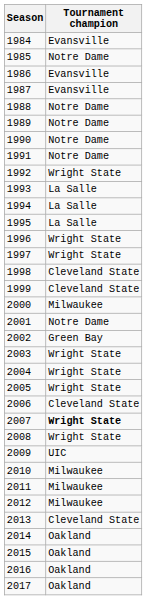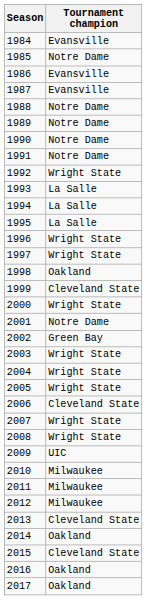 <table class="wikitable sortable">
 <tr>
 <th>Season</th>
 <th>Tournament<br>champion</th>
 </tr>
 <tr>
 <td>1984</td>
 <td>Evansville</td>
 </tr>
 <tr>
 <td>1985</td>
 <td>Notre Dame</td>
 </tr>
 <tr>
 <td>1986</td>
 <td>Evansville</td>
 </tr>
 <tr>
 <td>1987</td>
 <td>Evansville</td>
 </tr>
 <tr>
 <td>1988</td>
 <td>Notre Dame</td>
 </tr>
 <tr>
 <td>1989</td>
 <td>Notre Dame</td>
 </tr>
 <tr>
 <td>1990</td>
 <td>Notre Dame</td>
 </tr>
 <tr>
 <td>1991</td>
 <td>Notre Dame</td>
 </tr>
 <tr>
 <td>1992</td>
 <td>Wright State</td>
 </tr>
 <tr>
 <td>1993</td>
 <td>La Salle</td>
 </tr>
 <tr>
 <td>1994</td>
 <td>La Salle</td>
 </tr>
 <tr>
 <td>1995</td>
 <td>La Salle</td>
 </tr>
 <tr>
 <td>1996</td>
 <td>Wright State</td>
 </tr>
 <tr>
 <td>1997</td>
 <td>Wright State</td>
 </tr>
 <tr>
 <td>1998</td>
-<td>Cleveland State</td>
+<td>Oakland</td>
 </tr>
 <tr>
 <td>1999</td>
 <td>Cleveland State</td>
 </tr>
 <tr>
 <td>2000</td>
-<td>Milwaukee</td>
+<td>Wright State</td>
 </tr>
 <tr>
 <td>2001</td>
 <td>Notre Dame</td>
 </tr>
 <tr>
 <td>2002</td>
 <td>Green Bay</td>
 </tr>
 <tr>
 <td>2003</td>
 <td>Wright State</td>
 </tr>
 <tr>
 <td>2004</td>
 <td>Wright State</td>
 </tr>
 <tr>
 <td>2005</td>
 <td>Wright State</td>
 </tr>
 <tr>
 <td>2006</td>
 <td>Cleveland State</td>
 </tr>
 <tr>
 <td>2007</td>
-<td><strong>Wright State</strong></td>
+<td>Wright State</td>
 </tr>
 <tr>
 <td>2008</td>
 <td>Wright State</td>
 </tr>
 <tr>
 <td>2009</td>
 <td>UIC</td>
 </tr>
 <tr>
 <td>2010</td>
 <td>Milwaukee</td>
 </tr>
 <tr>
 <td>2011</td>
 <td>Milwaukee</td>
 </tr>
 <tr>
 <td>2012</td>
 <td>Milwaukee</td>
 </tr>
 <tr>
 <td>2013</td>
 <td>Cleveland State</td>
 </tr>
 <tr>
 <td>2014</td>
 <td>Oakland</td>
 </tr>
 <tr>
 <td>2015</td>
-<td>Oakland</td>
+<td>Cleveland State</td>
 </tr>
 <tr>
 <td>2016</td>
 <td>Oakland</td>
 </tr>
 <tr>
 <td>2017</td>
 <td>Oakland</td>
 </tr>
 </table>
